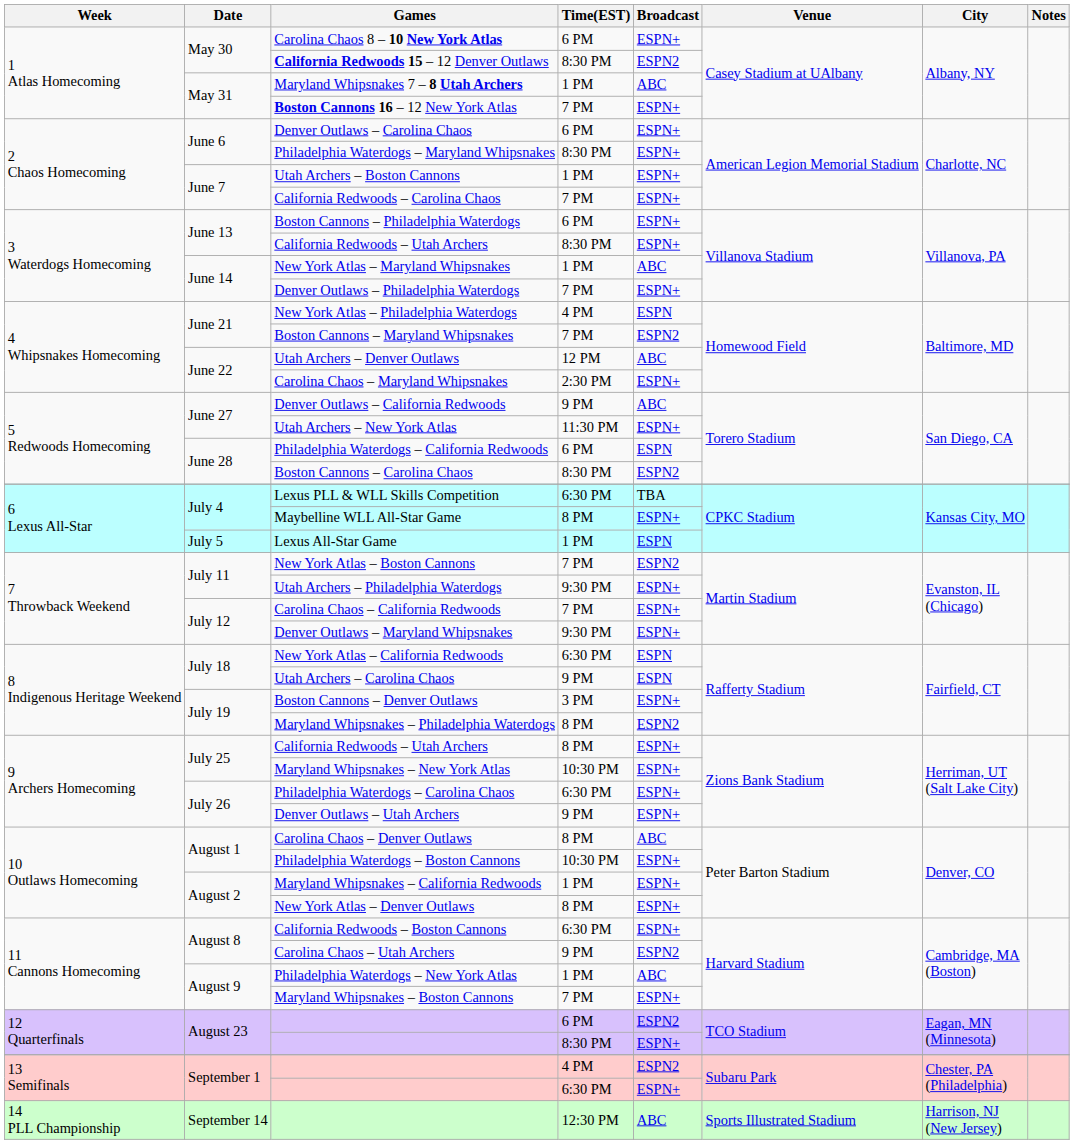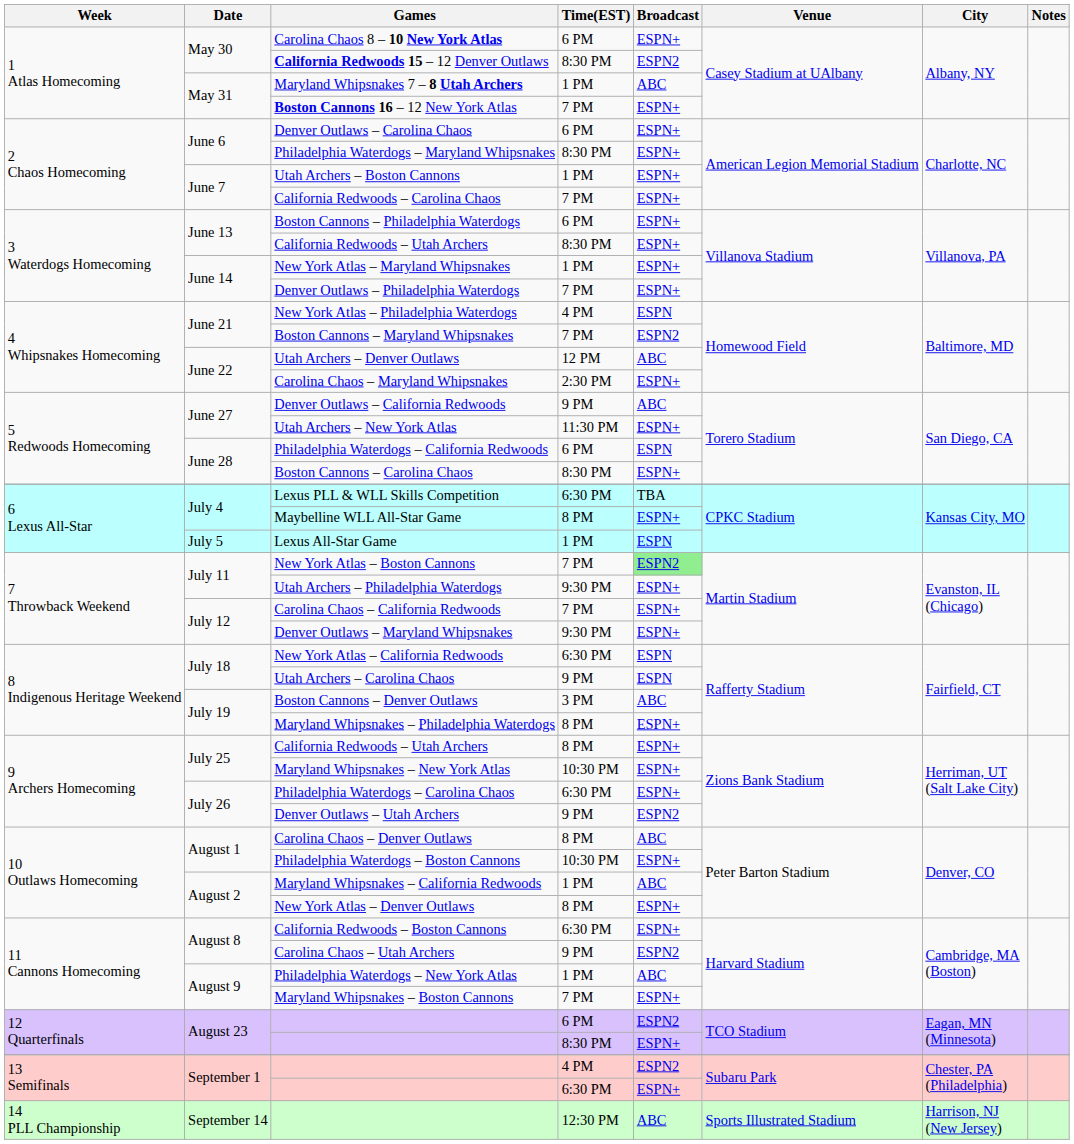 <table class="wikitable">
 <tr>
 <th><strong>Week</strong></th>
 <th><strong>Date</strong></th>
 <th><strong>Games</strong></th>
 <th><strong>Time(EST)</strong></th>
 <th>Broadcast </th>
 <th>Venue</th>
 <th>City</th>
 <th>Notes</th>
 </tr>
 <tr>
 <td rowspan="4">1 <br> Atlas Homecoming</td>
 <td rowspan="2">May 30</td>
 <td><a href='#'>Carolina Chaos</a> 8 – <strong>10</strong> <strong><a href='#'>New York Atlas</a></strong></td>
 <td>6 PM</td>
 <td><a href='#'>ESPN+</a></td>
 <td rowspan="4"><a href='#'> Casey Stadium at UAlbany</a></td>
 <td rowspan="4"><a href='#'>Albany, NY</a></td>
 <td rowspan="4"></td>
 </tr>
 <tr>
 <td><strong><a href='#'>California Redwoods</a></strong> <strong>15</strong> – 12 <a href='#'>Denver Outlaws</a></td>
 <td>8:30 PM</td>
 <td><a href='#'>ESPN2</a></td>
 </tr>
 <tr>
 <td rowspan="2">May 31</td>
 <td><a href='#'>Maryland Whipsnakes</a> 7 – <strong>8</strong> <strong><a href='#'>Utah Archers</a></strong></td>
 <td>1 PM</td>
 <td><a href='#'>ABC</a></td>
 </tr>
 <tr>
 <td><strong><a href='#'>Boston Cannons</a></strong> <strong>16</strong> – 12 <a href='#'>New York Atlas</a></td>
 <td>7 PM</td>
 <td><a href='#'>ESPN+</a></td>
 </tr>
 <tr>
 <td rowspan="4">2 <br> Chaos Homecoming</td>
 <td rowspan="2">June 6</td>
 <td><a href='#'>Denver Outlaws</a> – <a href='#'>Carolina Chaos</a></td>
 <td>6 PM</td>
 <td><a href='#'>ESPN+</a></td>
 <td rowspan="4"><a href='#'>American Legion Memorial Stadium</a></td>
 <td rowspan="4"><a href='#'>Charlotte, NC</a></td>
 <td rowspan="4"></td>
 </tr>
 <tr>
 <td><a href='#'>Philadelphia Waterdogs</a> – <a href='#'>Maryland Whipsnakes</a></td>
 <td>8:30 PM</td>
 <td><a href='#'>ESPN+</a></td>
 </tr>
 <tr>
 <td rowspan="2">June 7</td>
 <td><a href='#'>Utah Archers</a> – <a href='#'>Boston Cannons</a></td>
 <td>1 PM</td>
 <td><a href='#'>ESPN+</a></td>
 </tr>
 <tr>
 <td><a href='#'>California Redwoods</a> – <a href='#'>Carolina Chaos</a></td>
 <td>7 PM</td>
 <td><a href='#'>ESPN+</a></td>
 </tr>
 <tr>
 <td rowspan="4">3 <br> Waterdogs Homecoming</td>
 <td rowspan="2">June 13</td>
 <td><a href='#'>Boston Cannons</a> – <a href='#'>Philadelphia Waterdogs</a></td>
 <td>6 PM</td>
 <td><a href='#'>ESPN+</a></td>
 <td rowspan="4"><a href='#'>Villanova Stadium</a></td>
 <td rowspan="4"><a href='#'>Villanova, PA</a></td>
 <td rowspan="4"></td>
 </tr>
 <tr>
 <td><a href='#'>California Redwoods</a> – <a href='#'>Utah Archers</a></td>
 <td>8:30 PM</td>
 <td><a href='#'>ESPN+</a></td>
 </tr>
 <tr>
 <td rowspan="2">June 14</td>
 <td><a href='#'>New York Atlas</a> – <a href='#'>Maryland Whipsnakes</a></td>
 <td>1 PM</td>
-<td><a href='#'>ABC</a></td>
+<td><a href='#'>ESPN+</a></td>
 </tr>
 <tr>
 <td><a href='#'>Denver Outlaws</a> – <a href='#'>Philadelphia Waterdogs</a></td>
 <td>7 PM</td>
 <td><a href='#'>ESPN+</a></td>
 </tr>
 <tr>
 <td rowspan="4">4 <br> Whipsnakes Homecoming</td>
 <td rowspan="2">June 21</td>
 <td><a href='#'>New York Atlas</a>  – <a href='#'>Philadelphia Waterdogs</a></td>
 <td>4 PM</td>
 <td><a href='#'>ESPN</a></td>
 <td rowspan="4"><a href='#'>Homewood Field</a></td>
 <td rowspan="4"><a href='#'>Baltimore, MD</a></td>
 <td rowspan="4"></td>
 </tr>
 <tr>
 <td><a href='#'>Boston Cannons</a> – <a href='#'>Maryland Whipsnakes</a></td>
 <td>7 PM</td>
 <td><a href='#'>ESPN2</a></td>
 </tr>
 <tr>
 <td rowspan="2">June 22</td>
 <td><a href='#'>Utah Archers</a> – <a href='#'>Denver Outlaws</a></td>
 <td>12 PM</td>
 <td><a href='#'>ABC</a></td>
 </tr>
 <tr>
 <td><a href='#'>Carolina Chaos</a> – <a href='#'>Maryland Whipsnakes</a></td>
 <td>2:30 PM</td>
 <td><a href='#'>ESPN+</a></td>
 </tr>
 <tr>
 <td rowspan="4">5 <br> Redwoods Homecoming</td>
 <td rowspan="2">June 27</td>
 <td><a href='#'>Denver Outlaws</a> – <a href='#'>California Redwoods</a></td>
 <td>9 PM</td>
 <td><a href='#'>ABC</a></td>
 <td rowspan="4"><a href='#'>Torero Stadium</a></td>
 <td rowspan="4"><a href='#'>San Diego, CA</a></td>
 <td rowspan="4"></td>
 </tr>
 <tr>
 <td><a href='#'>Utah Archers</a> – <a href='#'>New York Atlas</a></td>
 <td>11:30 PM</td>
 <td><a href='#'>ESPN+</a></td>
 </tr>
 <tr>
 <td rowspan="2">June 28</td>
 <td><a href='#'>Philadelphia Waterdogs</a> – <a href='#'>California Redwoods</a></td>
 <td>6 PM</td>
 <td><a href='#'>ESPN</a></td>
 </tr>
 <tr>
 <td><a href='#'>Boston Cannons</a> – <a href='#'>Carolina Chaos</a></td>
 <td>8:30 PM</td>
-<td><a href='#'>ESPN2</a></td>
+<td><a href='#'>ESPN+</a></td>
 </tr>
 <tr>
 </tr>
 <tr style="background:#bff">
 <td rowspan="3">6 <br> Lexus All-Star</td>
 <td rowspan="2">July 4</td>
 <td>Lexus PLL & WLL Skills Competition</td>
 <td>6:30 PM</td>
 <td>TBA</td>
 <td rowspan="3"><a href='#'>CPKC Stadium</a></td>
 <td rowspan="3"><a href='#'>Kansas City, MO</a></td>
 <td rowspan="3"></td>
 </tr>
 <tr style="background:#bff">
 <td>Maybelline WLL All-Star Game</td>
 <td>8 PM</td>
 <td><a href='#'>ESPN+</a></td>
 </tr>
 <tr style="background:#bff">
 <td>July 5</td>
 <td>Lexus All-Star Game</td>
 <td>1 PM</td>
 <td><a href='#'>ESPN</a></td>
 </tr>
 <tr>
 <td rowspan="4">7 <br> Throwback Weekend</td>
 <td rowspan="2">July 11</td>
 <td><a href='#'>New York Atlas</a> – <a href='#'>Boston Cannons</a></td>
 <td>7 PM</td>
-<td><a href='#'>ESPN2</a></td>
+<td style="background: lightgreen;"><a href='#'>ESPN2</a></td>
 <td rowspan="4"><a href='#'>Martin Stadium</a></td>
 <td rowspan="4"><a href='#'>Evanston, IL</a><br> (<a href='#'>Chicago</a>)</td>
 <td rowspan="4"></td>
 </tr>
 <tr>
 <td><a href='#'>Utah Archers</a> – <a href='#'>Philadelphia Waterdogs</a></td>
 <td>9:30 PM</td>
 <td><a href='#'>ESPN+</a></td>
 </tr>
 <tr>
 <td rowspan="2">July 12</td>
 <td><a href='#'>Carolina Chaos</a> – <a href='#'>California Redwoods</a></td>
 <td>7 PM</td>
 <td><a href='#'>ESPN+</a></td>
 </tr>
 <tr>
 <td><a href='#'>Denver Outlaws</a> – <a href='#'>Maryland Whipsnakes</a></td>
 <td>9:30 PM</td>
 <td><a href='#'>ESPN+</a></td>
 </tr>
 <tr>
 <td rowspan="4">8 <br> Indigenous Heritage Weekend</td>
 <td rowspan="2">July 18</td>
 <td><a href='#'>New York Atlas</a> – <a href='#'>California Redwoods</a></td>
 <td>6:30 PM</td>
 <td><a href='#'>ESPN</a></td>
 <td rowspan="4"><a href='#'>Rafferty Stadium</a></td>
 <td rowspan="4"><a href='#'>Fairfield, CT</a></td>
 <td rowspan="4"></td>
 </tr>
 <tr>
 <td><a href='#'>Utah Archers</a> – <a href='#'>Carolina Chaos</a></td>
 <td>9 PM</td>
 <td><a href='#'>ESPN</a></td>
 </tr>
 <tr>
 <td rowspan="2">July 19</td>
 <td><a href='#'>Boston Cannons</a> – <a href='#'>Denver Outlaws</a></td>
 <td>3 PM</td>
-<td><a href='#'>ESPN+</a></td>
+<td><a href='#'>ABC</a></td>
 </tr>
 <tr>
 <td><a href='#'>Maryland Whipsnakes</a> – <a href='#'>Philadelphia Waterdogs</a></td>
 <td>8 PM</td>
-<td><a href='#'>ESPN2</a></td>
+<td><a href='#'>ESPN+</a></td>
 </tr>
 <tr>
 <td rowspan="4">9 <br> Archers Homecoming</td>
 <td rowspan="2">July 25</td>
 <td><a href='#'>California Redwoods</a> – <a href='#'>Utah Archers</a></td>
 <td>8 PM</td>
 <td><a href='#'>ESPN+</a></td>
 <td rowspan="4"><a href='#'>Zions Bank Stadium</a></td>
 <td rowspan="4"><a href='#'>Herriman, UT</a><br> (<a href='#'>Salt Lake City</a>)</td>
 <td rowspan="4"></td>
 </tr>
 <tr>
 <td><a href='#'>Maryland Whipsnakes</a> – <a href='#'>New York Atlas</a></td>
 <td>10:30 PM</td>
 <td><a href='#'>ESPN+</a></td>
 </tr>
 <tr>
 <td rowspan="2">July 26</td>
 <td><a href='#'>Philadelphia Waterdogs</a> – <a href='#'>Carolina Chaos</a></td>
 <td>6:30 PM</td>
 <td><a href='#'>ESPN+</a></td>
 </tr>
 <tr>
 <td><a href='#'>Denver Outlaws</a> – <a href='#'>Utah Archers</a></td>
 <td>9 PM</td>
-<td><a href='#'>ESPN+</a></td>
+<td><a href='#'>ESPN2</a></td>
 </tr>
 <tr>
 <td rowspan="4">10 <br> Outlaws Homecoming</td>
 <td rowspan="2">August 1</td>
 <td><a href='#'>Carolina Chaos</a> – <a href='#'>Denver Outlaws</a></td>
 <td>8 PM</td>
 <td><a href='#'>ABC</a></td>
 <td rowspan="4">Peter Barton Stadium</td>
 <td rowspan="4"><a href='#'>Denver, CO</a></td>
 <td rowspan="4"></td>
 </tr>
 <tr>
 <td><a href='#'>Philadelphia Waterdogs</a> – <a href='#'>Boston Cannons</a></td>
 <td>10:30 PM</td>
 <td><a href='#'>ESPN+</a></td>
 </tr>
 <tr>
 <td rowspan="2">August 2</td>
 <td><a href='#'>Maryland Whipsnakes</a> – <a href='#'>California Redwoods</a></td>
 <td>1 PM</td>
-<td><a href='#'>ESPN+</a></td>
+<td><a href='#'>ABC</a></td>
 </tr>
 <tr>
 <td><a href='#'>New York Atlas</a> – <a href='#'>Denver Outlaws</a></td>
 <td>8 PM</td>
 <td><a href='#'>ESPN+</a></td>
 </tr>
 <tr>
 <td rowspan="4">11 <br> Cannons Homecoming</td>
 <td rowspan="2">August 8</td>
 <td><a href='#'>California Redwoods</a> – <a href='#'>Boston Cannons</a></td>
 <td>6:30 PM</td>
 <td><a href='#'>ESPN+</a></td>
 <td rowspan="4"><a href='#'>Harvard Stadium</a></td>
 <td rowspan="4"><a href='#'>Cambridge, MA</a> <br> (<a href='#'>Boston</a>)</td>
 <td rowspan="4"></td>
 </tr>
 <tr>
 <td><a href='#'>Carolina Chaos</a> – <a href='#'>Utah Archers</a></td>
 <td>9 PM</td>
 <td><a href='#'>ESPN2</a></td>
 </tr>
 <tr>
 <td rowspan="2">August 9</td>
 <td><a href='#'>Philadelphia Waterdogs</a> – <a href='#'>New York Atlas</a></td>
 <td>1 PM</td>
 <td><a href='#'>ABC</a></td>
 </tr>
 <tr>
 <td><a href='#'>Maryland Whipsnakes</a> – <a href='#'>Boston Cannons</a></td>
 <td>7 PM</td>
 <td><a href='#'>ESPN+</a></td>
 </tr>
 <tr style="background:#D8C1FD">
 <td rowspan="2">12 <br> Quarterfinals</td>
 <td rowspan="2">August 23</td>
 <td></td>
 <td>6 PM</td>
 <td><a href='#'>ESPN2</a></td>
 <td rowspan="2"><a href='#'>TCO Stadium</a></td>
 <td rowspan="2"><a href='#'>Eagan, MN</a><br>(<a href='#'>Minnesota</a>)</td>
 <td rowspan="2"></td>
 </tr>
 <tr style="background:#D8C1FD">
 <td></td>
 <td>8:30 PM</td>
 <td><a href='#'>ESPN+</a></td>
 </tr>
 <tr style="background:#fcc">
 </tr>
 <tr style="background:#D8C1FD">
 </tr>
 <tr style="background:#fcc">
 <td rowspan="2">13 <br> Semifinals</td>
 <td rowspan="2">September 1</td>
 <td></td>
 <td>4 PM</td>
 <td><a href='#'>ESPN2</a></td>
 <td rowspan="2"><a href='#'>Subaru Park</a></td>
 <td rowspan="2"><a href='#'>Chester, PA</a> <br>(<a href='#'>Philadelphia</a>)</td>
 <td rowspan="2"></td>
 </tr>
 <tr style="background:#fcc">
 <td></td>
 <td>6:30 PM</td>
 <td><a href='#'>ESPN+</a></td>
 </tr>
 <tr style="background:#cfc">
 <td>14 <br> PLL Championship</td>
 <td>September 14</td>
 <td></td>
 <td>12:30 PM</td>
 <td><a href='#'>ABC</a></td>
 <td><a href='#'>Sports Illustrated Stadium</a></td>
 <td><a href='#'>Harrison, NJ</a> <br>(<a href='#'>New Jersey</a>)</td>
 <td></td>
 </tr>
 </table>
